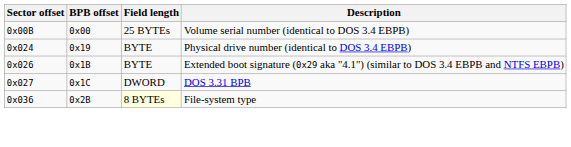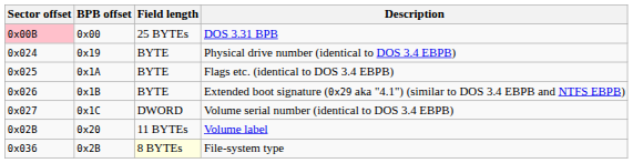 <table class="wikitable">
 <tr>
 <th>Sector offset</th>
 <th>BPB offset</th>
 <th>Field length</th>
 <th>Description</th>
 </tr>
 <tr>
-<td><code>0x00B</code></td>
+<td style="background: pink;"><code>0x00B</code></td>
 <td><code>0x00</code></td>
 <td>25 BYTEs</td>
-<td>Volume serial number (identical to DOS 3.4 EBPB)</td>
+<td><a href='#'>DOS 3.31 BPB</a></td>
 </tr>
 <tr>
 <td><code>0x024</code></td>
 <td><code>0x19</code></td>
 <td>BYTE</td>
 <td>Physical drive number (identical to <a href='#'>DOS 3.4 EBPB</a>)</td>
+</tr>
+<tr>
+<td><code>0x025</code></td>
+<td><code>0x1A</code></td>
+<td>BYTE</td>
+<td>Flags etc. (identical to DOS 3.4 EBPB)</td>
 </tr>
 <tr>
 <td><code>0x026</code></td>
 <td><code>0x1B</code></td>
 <td>BYTE</td>
 <td>Extended boot signature (<code>0x29</code> aka "4.1") (similar to DOS 3.4 EBPB and <a href='#'>NTFS EBPB</a>)</td>
 </tr>
 <tr>
 <td><code>0x027</code></td>
 <td><code>0x1C</code></td>
 <td>DWORD</td>
-<td><a href='#'>DOS 3.31 BPB</a></td>
+<td>Volume serial number (identical to DOS 3.4 EBPB)</td>
+</tr>
+<tr>
+<td><code>0x02B</code></td>
+<td><code>0x20</code></td>
+<td>11 BYTEs</td>
+<td><a href='#'>Volume label</a></td>
 </tr>
 <tr>
 <td><code>0x036</code></td>
 <td><code>0x2B</code></td>
 <td style="background: lightyellow;">8 BYTEs</td>
 <td>File-system type</td>
 </tr>
 </table>
